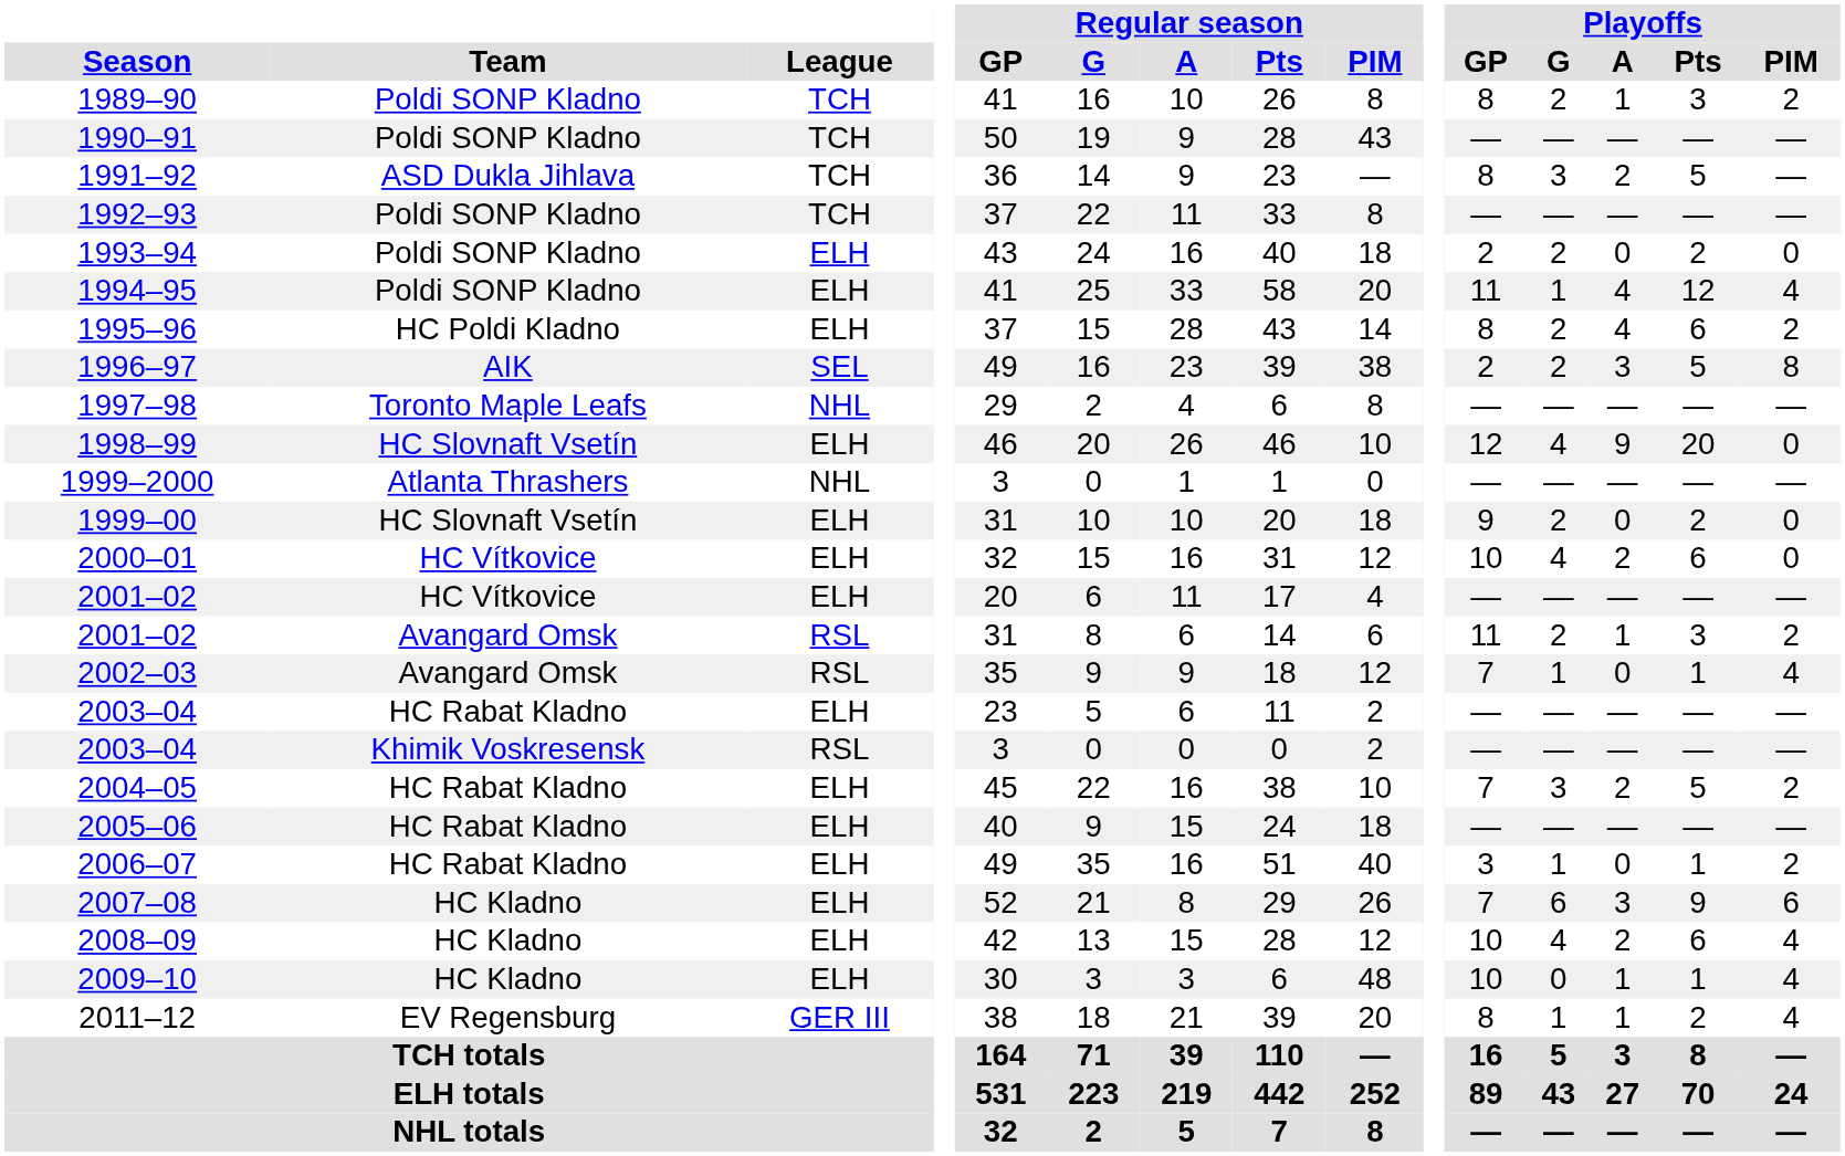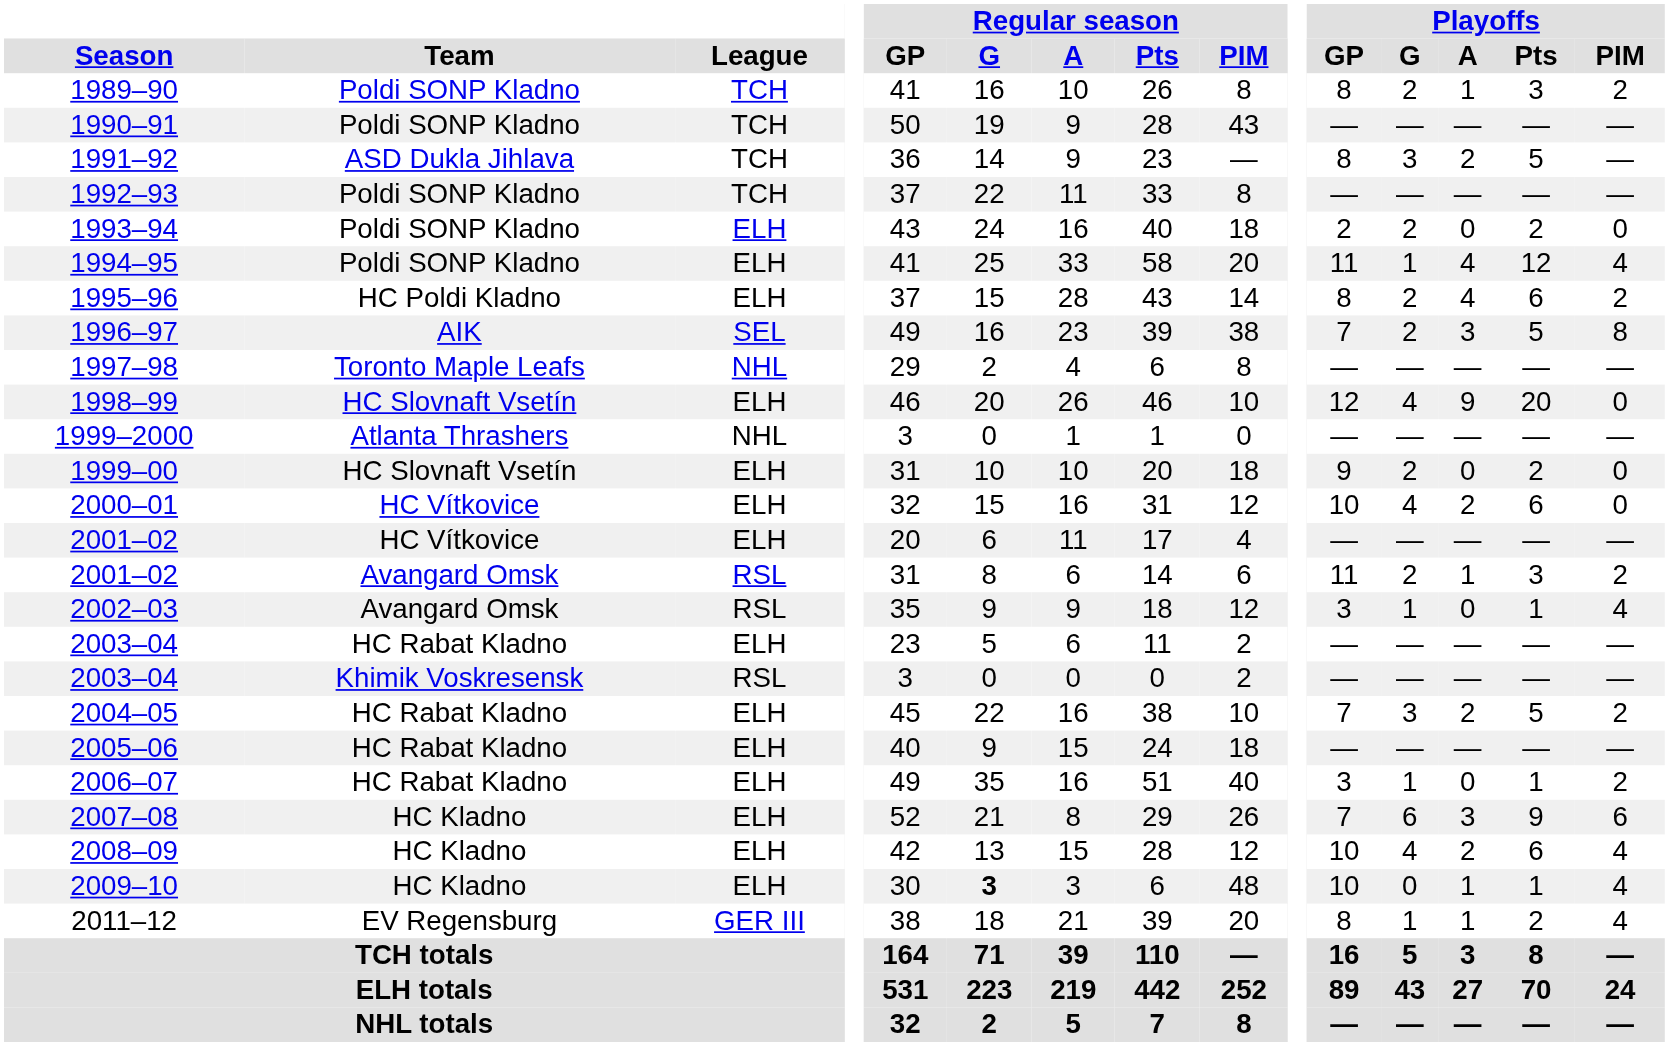 <table border="0" cellpadding="1" cellspacing="0" style="text-align:center; width:60em">
 <tr bgcolor="#e0e0e0">
 <th colspan="3" bgcolor="#ffffff"> </th>
 <th rowspan="99" bgcolor="#ffffff"> </th>
 <th colspan="5"><a href='#'>Regular season</a></th>
 <th rowspan="99" bgcolor="#ffffff"> </th>
 <th colspan="5"><a href='#'>Playoffs</a></th>
 </tr>
 <tr bgcolor="#e0e0e0">
 <th><a href='#'>Season</a></th>
 <th>Team</th>
 <th>League</th>
 <th>GP</th>
 <th><a href='#'>G</a></th>
 <th><a href='#'>A</a></th>
 <th><a href='#'>Pts</a></th>
 <th><a href='#'>PIM</a></th>
 <th>GP</th>
 <th>G</th>
 <th>A</th>
 <th>Pts</th>
 <th>PIM</th>
 </tr>
 <tr>
 <td><a href='#'>1989–90</a></td>
 <td><a href='#'>Poldi SONP Kladno</a></td>
 <td><a href='#'>TCH</a></td>
 <td>41</td>
 <td>16</td>
 <td>10</td>
 <td>26</td>
 <td>8</td>
 <td>8</td>
 <td>2</td>
 <td>1</td>
 <td>3</td>
 <td>2</td>
 </tr>
 <tr bgcolor="#f0f0f0">
 <td><a href='#'>1990–91</a></td>
 <td>Poldi SONP Kladno</td>
 <td>TCH</td>
 <td>50</td>
 <td>19</td>
 <td>9</td>
 <td>28</td>
 <td>43</td>
 <td>—</td>
 <td>—</td>
 <td>—</td>
 <td>—</td>
 <td>—</td>
 </tr>
 <tr>
 <td><a href='#'>1991–92</a></td>
 <td><a href='#'>ASD Dukla Jihlava</a></td>
 <td>TCH</td>
 <td>36</td>
 <td>14</td>
 <td>9</td>
 <td>23</td>
 <td>—</td>
 <td>8</td>
 <td>3</td>
 <td>2</td>
 <td>5</td>
 <td>—</td>
 </tr>
 <tr bgcolor="#f0f0f0">
 <td><a href='#'>1992–93</a></td>
 <td>Poldi SONP Kladno</td>
 <td>TCH</td>
 <td>37</td>
 <td>22</td>
 <td>11</td>
 <td>33</td>
 <td>8</td>
 <td>—</td>
 <td>—</td>
 <td>—</td>
 <td>—</td>
 <td>—</td>
 </tr>
 <tr>
 <td><a href='#'>1993–94</a></td>
 <td>Poldi SONP Kladno</td>
 <td><a href='#'>ELH</a></td>
 <td>43</td>
 <td>24</td>
 <td>16</td>
 <td>40</td>
 <td>18</td>
 <td>2</td>
 <td>2</td>
 <td>0</td>
 <td>2</td>
 <td>0</td>
 </tr>
 <tr bgcolor="#f0f0f0">
 <td><a href='#'>1994–95</a></td>
 <td>Poldi SONP Kladno</td>
 <td>ELH</td>
 <td>41</td>
 <td>25</td>
 <td>33</td>
 <td>58</td>
 <td>20</td>
 <td>11</td>
 <td>1</td>
 <td>4</td>
 <td>12</td>
 <td>4</td>
 </tr>
 <tr>
 <td><a href='#'>1995–96</a></td>
 <td>HC Poldi Kladno</td>
 <td>ELH</td>
 <td>37</td>
 <td>15</td>
 <td>28</td>
 <td>43</td>
 <td>14</td>
 <td>8</td>
 <td>2</td>
 <td>4</td>
 <td>6</td>
 <td>2</td>
 </tr>
 <tr bgcolor="#f0f0f0">
 <td><a href='#'>1996–97</a></td>
 <td><a href='#'>AIK</a></td>
 <td><a href='#'>SEL</a></td>
 <td>49</td>
 <td>16</td>
 <td>23</td>
 <td>39</td>
 <td>38</td>
-<td>2</td>
+<td>7</td>
 <td>2</td>
 <td>3</td>
 <td>5</td>
 <td>8</td>
 </tr>
 <tr>
 <td><a href='#'>1997–98</a></td>
 <td><a href='#'>Toronto Maple Leafs</a></td>
 <td><a href='#'>NHL</a></td>
 <td>29</td>
 <td>2</td>
 <td>4</td>
 <td>6</td>
 <td>8</td>
 <td>—</td>
 <td>—</td>
 <td>—</td>
 <td>—</td>
 <td>—</td>
 </tr>
 <tr bgcolor="#f0f0f0">
 <td><a href='#'>1998–99</a></td>
 <td><a href='#'>HC Slovnaft Vsetín</a></td>
 <td>ELH</td>
 <td>46</td>
 <td>20</td>
 <td>26</td>
 <td>46</td>
 <td>10</td>
 <td>12</td>
 <td>4</td>
 <td>9</td>
 <td>20</td>
 <td>0</td>
 </tr>
 <tr>
 <td><a href='#'>1999–2000</a></td>
 <td><a href='#'>Atlanta Thrashers</a></td>
 <td>NHL</td>
 <td>3</td>
 <td>0</td>
 <td>1</td>
 <td>1</td>
 <td>0</td>
 <td>—</td>
 <td>—</td>
 <td>—</td>
 <td>—</td>
 <td>—</td>
 </tr>
 <tr bgcolor="#f0f0f0">
 <td><a href='#'>1999–00</a></td>
 <td>HC Slovnaft Vsetín</td>
 <td>ELH</td>
 <td>31</td>
 <td>10</td>
 <td>10</td>
 <td>20</td>
 <td>18</td>
 <td>9</td>
 <td>2</td>
 <td>0</td>
 <td>2</td>
 <td>0</td>
 </tr>
 <tr>
 <td><a href='#'>2000–01</a></td>
 <td><a href='#'>HC Vítkovice</a></td>
 <td>ELH</td>
 <td>32</td>
 <td>15</td>
 <td>16</td>
 <td>31</td>
 <td>12</td>
 <td>10</td>
 <td>4</td>
 <td>2</td>
 <td>6</td>
 <td>0</td>
 </tr>
 <tr bgcolor="#f0f0f0">
 <td><a href='#'>2001–02</a></td>
 <td>HC Vítkovice</td>
 <td>ELH</td>
 <td>20</td>
 <td>6</td>
 <td>11</td>
 <td>17</td>
 <td>4</td>
 <td>—</td>
 <td>—</td>
 <td>—</td>
 <td>—</td>
 <td>—</td>
 </tr>
 <tr>
 <td><a href='#'>2001–02</a></td>
 <td><a href='#'>Avangard Omsk</a></td>
 <td><a href='#'>RSL</a></td>
 <td>31</td>
 <td>8</td>
 <td>6</td>
 <td>14</td>
 <td>6</td>
 <td>11</td>
 <td>2</td>
 <td>1</td>
 <td>3</td>
 <td>2</td>
 </tr>
 <tr bgcolor="#f0f0f0">
 <td><a href='#'>2002–03</a></td>
 <td>Avangard Omsk</td>
 <td>RSL</td>
 <td>35</td>
 <td>9</td>
 <td>9</td>
 <td>18</td>
 <td>12</td>
-<td>7</td>
+<td>3</td>
 <td>1</td>
 <td>0</td>
 <td>1</td>
 <td>4</td>
 </tr>
 <tr>
 <td><a href='#'>2003–04</a></td>
 <td>HC Rabat Kladno</td>
 <td>ELH</td>
 <td>23</td>
 <td>5</td>
 <td>6</td>
 <td>11</td>
 <td>2</td>
 <td>—</td>
 <td>—</td>
 <td>—</td>
 <td>—</td>
 <td>—</td>
 </tr>
 <tr bgcolor="#f0f0f0">
 <td><a href='#'>2003–04</a></td>
 <td><a href='#'>Khimik Voskresensk</a></td>
 <td>RSL</td>
 <td>3</td>
 <td>0</td>
 <td>0</td>
 <td>0</td>
 <td>2</td>
 <td>—</td>
 <td>—</td>
 <td>—</td>
 <td>—</td>
 <td>—</td>
 </tr>
 <tr>
 <td><a href='#'>2004–05</a></td>
 <td>HC Rabat Kladno</td>
 <td>ELH</td>
 <td>45</td>
 <td>22</td>
 <td>16</td>
 <td>38</td>
 <td>10</td>
 <td>7</td>
 <td>3</td>
 <td>2</td>
 <td>5</td>
 <td>2</td>
 </tr>
 <tr bgcolor="#f0f0f0">
 <td><a href='#'>2005–06</a></td>
 <td>HC Rabat Kladno</td>
 <td>ELH</td>
 <td>40</td>
 <td>9</td>
 <td>15</td>
 <td>24</td>
 <td>18</td>
 <td>—</td>
 <td>—</td>
 <td>—</td>
 <td>—</td>
 <td>—</td>
 </tr>
 <tr>
 <td><a href='#'>2006–07</a></td>
 <td>HC Rabat Kladno</td>
 <td>ELH</td>
 <td>49</td>
 <td>35</td>
 <td>16</td>
 <td>51</td>
 <td>40</td>
 <td>3</td>
 <td>1</td>
 <td>0</td>
 <td>1</td>
 <td>2</td>
 </tr>
 <tr bgcolor="#f0f0f0">
 <td><a href='#'>2007–08</a></td>
 <td>HC Kladno</td>
 <td>ELH</td>
 <td>52</td>
 <td>21</td>
 <td>8</td>
 <td>29</td>
 <td>26</td>
 <td>7</td>
 <td>6</td>
 <td>3</td>
 <td>9</td>
 <td>6</td>
 </tr>
 <tr>
 <td><a href='#'>2008–09</a></td>
 <td>HC Kladno</td>
 <td>ELH</td>
 <td>42</td>
 <td>13</td>
 <td>15</td>
 <td>28</td>
 <td>12</td>
 <td>10</td>
 <td>4</td>
 <td>2</td>
 <td>6</td>
 <td>4</td>
 </tr>
 <tr bgcolor="#f0f0f0">
 <td><a href='#'>2009–10</a></td>
 <td>HC Kladno</td>
 <td>ELH</td>
 <td>30</td>
-<td>3</td>
+<td><strong>3</strong></td>
 <td>3</td>
 <td>6</td>
 <td>48</td>
 <td>10</td>
 <td>0</td>
 <td>1</td>
 <td>1</td>
 <td>4</td>
 </tr>
 <tr>
 <td>2011–12</td>
 <td>EV Regensburg</td>
 <td><a href='#'>GER III</a></td>
 <td>38</td>
 <td>18</td>
 <td>21</td>
 <td>39</td>
 <td>20</td>
 <td>8</td>
 <td>1</td>
 <td>1</td>
 <td>2</td>
 <td>4</td>
 </tr>
 <tr bgcolor="#e0e0e0">
 <th colspan="3">TCH totals</th>
 <th>164</th>
 <th>71</th>
 <th>39</th>
 <th>110</th>
 <th>—</th>
 <th>16</th>
 <th>5</th>
 <th>3</th>
 <th>8</th>
 <th>—</th>
 </tr>
 <tr bgcolor="#e0e0e0">
 <th colspan="3">ELH totals</th>
 <th>531</th>
 <th>223</th>
 <th>219</th>
 <th>442</th>
 <th>252</th>
 <th>89</th>
 <th>43</th>
 <th>27</th>
 <th>70</th>
 <th>24</th>
 </tr>
 <tr bgcolor="#e0e0e0">
 <th colspan="3">NHL totals</th>
 <th>32</th>
 <th>2</th>
 <th>5</th>
 <th>7</th>
 <th>8</th>
 <th>—</th>
 <th>—</th>
 <th>—</th>
 <th>—</th>
 <th>—</th>
 </tr>
 </table>
